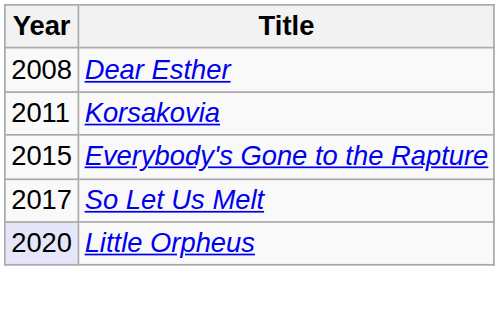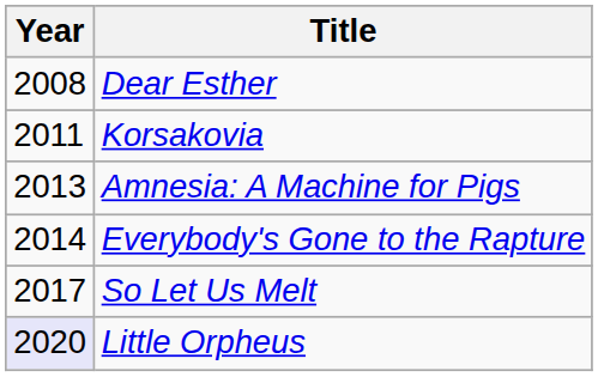 <table class="wikitable">
 <tr>
 <th>Year</th>
 <th>Title</th>
 </tr>
 <tr>
 <td>2008</td>
 <td><em><a href='#'>Dear Esther</a></em></td>
 </tr>
 <tr>
 <td>2011</td>
 <td><em><a href='#'>Korsakovia</a></em></td>
 </tr>
 <tr>
-<td>2015</td>
+<td>2013</td>
+<td><em><a href='#'>Amnesia: A Machine for Pigs</a></em></td>
+</tr>
+<tr>
+<td>2014</td>
 <td><em><a href='#'>Everybody's Gone to the Rapture</a></em></td>
 </tr>
 <tr>
 <td>2017</td>
 <td><em><a href='#'>So Let Us Melt</a></em></td>
 </tr>
 <tr>
 <td style="background: lavender;">2020</td>
 <td><em><a href='#'>Little Orpheus</a></em></td>
 </tr>
 </table>
